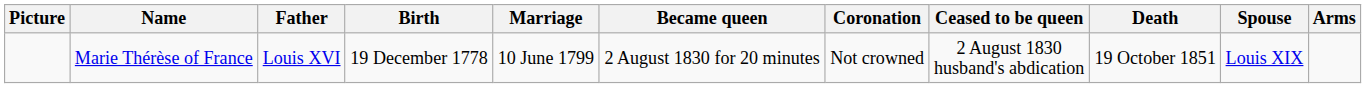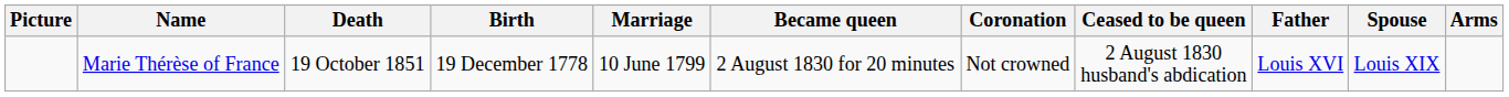 <table width=95% class="wikitable">
 <tr>
 <th>Picture</th>
 <th>Name</th>
-<th>Father</th>
+<th>Death</th>
 <th>Birth</th>
 <th>Marriage</th>
 <th>Became queen</th>
 <th>Coronation</th>
 <th>Ceased to be queen</th>
-<th>Death</th>
+<th>Father</th>
 <th>Spouse</th>
 <th>Arms</th>
 </tr>
 <tr>
 <td align=center></td>
 <td align="center"><a href='#'>Marie Thérèse of France</a></td>
-<td align="center"><a href='#'>Louis XVI</a></td>
+<td align="center">19 October 1851</td>
 <td align="center">19 December 1778</td>
 <td align="center">10 June 1799</td>
 <td align="center">2 August 1830 for 20 minutes</td>
 <td align="center">Not crowned</td>
 <td align="center">2 August 1830<br>husband's abdication</td>
-<td align="center">19 October 1851</td>
+<td align="center"><a href='#'>Louis XVI</a></td>
 <td align="center"><a href='#'>Louis XIX</a></td>
 <td></td>
 </tr>
 </table>
